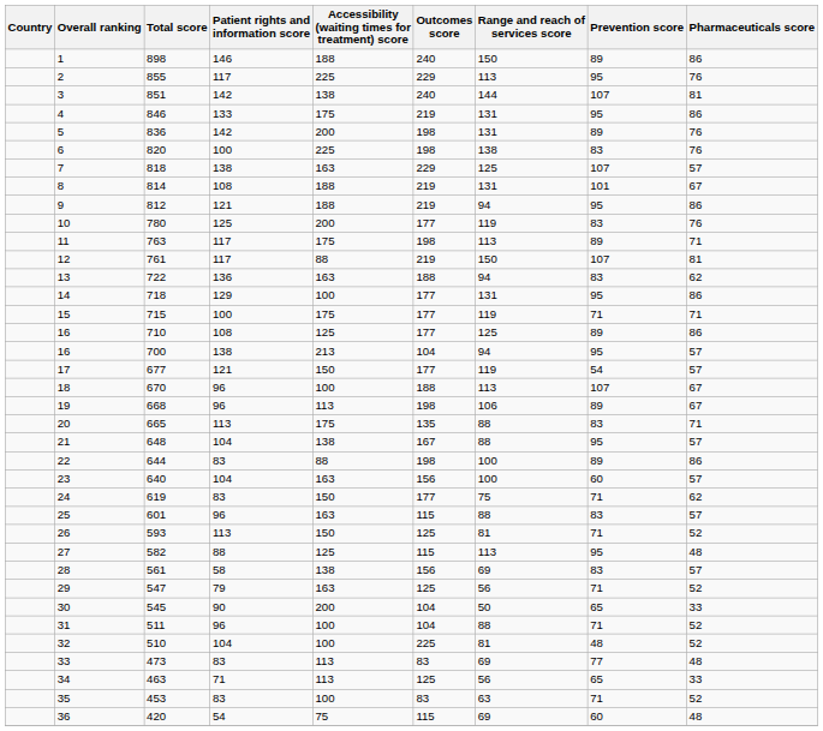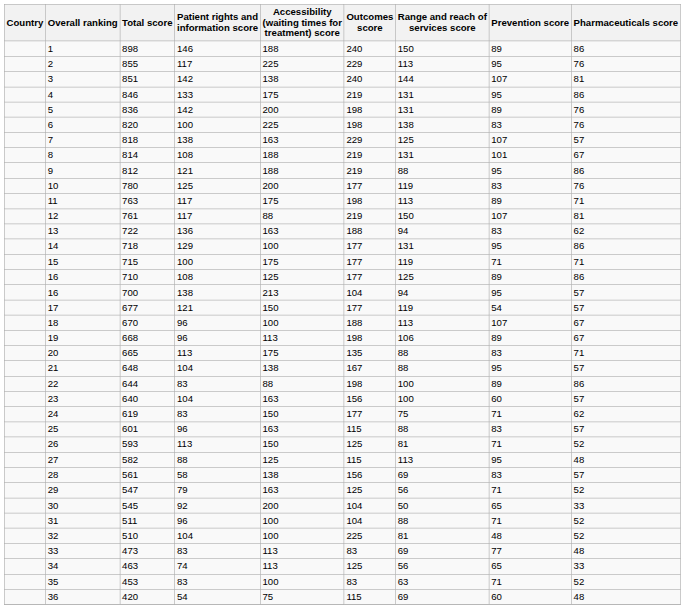 <table class="wikitable sortable">
 <tr>
 <th>Country</th>
 <th>Overall ranking</th>
 <th>Total score</th>
 <th>Patient rights and<br> information score</th>
 <th>Accessibility<br> (waiting times for<br> treatment) score</th>
 <th>Outcomes<br> score</th>
 <th>Range and reach of<br> services score</th>
 <th>Prevention score</th>
 <th>Pharmaceuticals score</th>
 </tr>
 <tr>
 <td></td>
 <td>1</td>
 <td>898</td>
 <td>146</td>
 <td>188</td>
 <td>240</td>
 <td>150</td>
 <td>89</td>
 <td>86</td>
 </tr>
 <tr>
 <td></td>
 <td>2</td>
 <td>855</td>
 <td>117</td>
 <td>225</td>
 <td>229</td>
 <td>113</td>
 <td>95</td>
 <td>76</td>
 </tr>
 <tr>
 <td></td>
 <td>3</td>
 <td>851</td>
 <td>142</td>
 <td>138</td>
 <td>240</td>
 <td>144</td>
 <td>107</td>
 <td>81</td>
 </tr>
 <tr>
 <td></td>
 <td>4</td>
 <td>846</td>
 <td>133</td>
 <td>175</td>
 <td>219</td>
 <td>131</td>
 <td>95</td>
 <td>86</td>
 </tr>
 <tr>
 <td></td>
 <td>5</td>
 <td>836</td>
 <td>142</td>
 <td>200</td>
 <td>198</td>
 <td>131</td>
 <td>89</td>
 <td>76</td>
 </tr>
 <tr>
 <td></td>
 <td>6</td>
 <td>820</td>
 <td>100</td>
 <td>225</td>
 <td>198</td>
 <td>138</td>
 <td>83</td>
 <td>76</td>
 </tr>
 <tr>
 <td></td>
 <td>7</td>
 <td>818</td>
 <td>138</td>
 <td>163</td>
 <td>229</td>
 <td>125</td>
 <td>107</td>
 <td>57</td>
 </tr>
 <tr>
 <td></td>
 <td>8</td>
 <td>814</td>
 <td>108</td>
 <td>188</td>
 <td>219</td>
 <td>131</td>
 <td>101</td>
 <td>67</td>
 </tr>
 <tr>
 <td></td>
 <td>9</td>
 <td>812</td>
 <td>121</td>
 <td>188</td>
 <td>219</td>
-<td>94</td>
+<td>88</td>
 <td>95</td>
 <td>86</td>
 </tr>
 <tr>
 <td></td>
 <td>10</td>
 <td>780</td>
 <td>125</td>
 <td>200</td>
 <td>177</td>
 <td>119</td>
 <td>83</td>
 <td>76</td>
 </tr>
 <tr>
 <td></td>
 <td>11</td>
 <td>763</td>
 <td>117</td>
 <td>175</td>
 <td>198</td>
 <td>113</td>
 <td>89</td>
 <td>71</td>
 </tr>
 <tr>
 <td></td>
 <td>12</td>
 <td>761</td>
 <td>117</td>
 <td>88</td>
 <td>219</td>
 <td>150</td>
 <td>107</td>
 <td>81</td>
 </tr>
 <tr>
 <td></td>
 <td>13</td>
 <td>722</td>
 <td>136</td>
 <td>163</td>
 <td>188</td>
 <td>94</td>
 <td>83</td>
 <td>62</td>
 </tr>
 <tr>
 <td></td>
 <td>14</td>
 <td>718</td>
 <td>129</td>
 <td>100</td>
 <td>177</td>
 <td>131</td>
 <td>95</td>
 <td>86</td>
 </tr>
 <tr>
 <td></td>
 <td>15</td>
 <td>715</td>
 <td>100</td>
 <td>175</td>
 <td>177</td>
 <td>119</td>
 <td>71</td>
 <td>71</td>
 </tr>
 <tr>
 <td></td>
 <td>16</td>
 <td>710</td>
 <td>108</td>
 <td>125</td>
 <td>177</td>
 <td>125</td>
 <td>89</td>
 <td>86</td>
 </tr>
 <tr>
 <td></td>
 <td>16</td>
 <td>700</td>
 <td>138</td>
 <td>213</td>
 <td>104</td>
 <td>94</td>
 <td>95</td>
 <td>57</td>
 </tr>
 <tr>
 <td></td>
 <td>17</td>
 <td>677</td>
 <td>121</td>
 <td>150</td>
 <td>177</td>
 <td>119</td>
 <td>54</td>
 <td>57</td>
 </tr>
 <tr>
 <td></td>
 <td>18</td>
 <td>670</td>
 <td>96</td>
 <td>100</td>
 <td>188</td>
 <td>113</td>
 <td>107</td>
 <td>67</td>
 </tr>
 <tr>
 <td></td>
 <td>19</td>
 <td>668</td>
 <td>96</td>
 <td>113</td>
 <td>198</td>
 <td>106</td>
 <td>89</td>
 <td>67</td>
 </tr>
 <tr>
 <td></td>
 <td>20</td>
 <td>665</td>
 <td>113</td>
 <td>175</td>
 <td>135</td>
 <td>88</td>
 <td>83</td>
 <td>71</td>
 </tr>
 <tr>
 <td></td>
 <td>21</td>
 <td>648</td>
 <td>104</td>
 <td>138</td>
 <td>167</td>
 <td>88</td>
 <td>95</td>
 <td>57</td>
 </tr>
 <tr>
 <td></td>
 <td>22</td>
 <td>644</td>
 <td>83</td>
 <td>88</td>
 <td>198</td>
 <td>100</td>
 <td>89</td>
 <td>86</td>
 </tr>
 <tr>
 <td></td>
 <td>23</td>
 <td>640</td>
 <td>104</td>
 <td>163</td>
 <td>156</td>
 <td>100</td>
 <td>60</td>
 <td>57</td>
 </tr>
 <tr>
 <td></td>
 <td>24</td>
 <td>619</td>
 <td>83</td>
 <td>150</td>
 <td>177</td>
 <td>75</td>
 <td>71</td>
 <td>62</td>
 </tr>
 <tr>
 <td></td>
 <td>25</td>
 <td>601</td>
 <td>96</td>
 <td>163</td>
 <td>115</td>
 <td>88</td>
 <td>83</td>
 <td>57</td>
 </tr>
 <tr>
 <td></td>
 <td>26</td>
 <td>593</td>
 <td>113</td>
 <td>150</td>
 <td>125</td>
 <td>81</td>
 <td>71</td>
 <td>52</td>
 </tr>
 <tr>
 <td></td>
 <td>27</td>
 <td>582</td>
 <td>88</td>
 <td>125</td>
 <td>115</td>
 <td>113</td>
 <td>95</td>
 <td>48</td>
 </tr>
 <tr>
 <td></td>
 <td>28</td>
 <td>561</td>
 <td>58</td>
 <td>138</td>
 <td>156</td>
 <td>69</td>
 <td>83</td>
 <td>57</td>
 </tr>
 <tr>
 <td></td>
 <td>29</td>
 <td>547</td>
 <td>79</td>
 <td>163</td>
 <td>125</td>
 <td>56</td>
 <td>71</td>
 <td>52</td>
 </tr>
 <tr>
 <td></td>
 <td>30</td>
 <td>545</td>
-<td>90</td>
+<td>92</td>
 <td>200</td>
 <td>104</td>
 <td>50</td>
 <td>65</td>
 <td>33</td>
 </tr>
 <tr>
 <td></td>
 <td>31</td>
 <td>511</td>
 <td>96</td>
 <td>100</td>
 <td>104</td>
 <td>88</td>
 <td>71</td>
 <td>52</td>
 </tr>
 <tr>
 <td></td>
 <td>32</td>
 <td>510</td>
 <td>104</td>
 <td>100</td>
 <td>225</td>
 <td>81</td>
 <td>48</td>
 <td>52</td>
 </tr>
 <tr>
 <td></td>
 <td>33</td>
 <td>473</td>
 <td>83</td>
 <td>113</td>
 <td>83</td>
 <td>69</td>
 <td>77</td>
 <td>48</td>
 </tr>
 <tr>
 <td></td>
 <td>34</td>
 <td>463</td>
-<td>71</td>
+<td>74</td>
 <td>113</td>
 <td>125</td>
 <td>56</td>
 <td>65</td>
 <td>33</td>
 </tr>
 <tr>
 <td></td>
 <td>35</td>
 <td>453</td>
 <td>83</td>
 <td>100</td>
 <td>83</td>
 <td>63</td>
 <td>71</td>
 <td>52</td>
 </tr>
 <tr>
 <td></td>
 <td>36</td>
 <td>420</td>
 <td>54</td>
 <td>75</td>
 <td>115</td>
 <td>69</td>
 <td>60</td>
 <td>48</td>
 </tr>
 <tr>
 </tr>
 </table>
